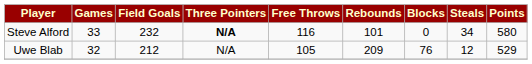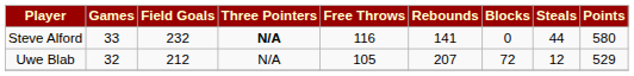 <table class="wikitable" width="00%">
 <tr align="center"  style="background:#990000;color:#FFFFCC;">
 <td><strong>Player</strong></td>
 <td><strong>Games</strong></td>
 <td><strong>Field Goals</strong></td>
 <td><strong>Three Pointers</strong></td>
 <td><strong>Free Throws</strong></td>
 <td><strong>Rebounds</strong></td>
 <td><strong>Blocks</strong></td>
 <td><strong>Steals</strong></td>
 <td><strong>Points</strong></td>
 </tr>
 <tr align="center" bgcolor="">
 <td>Steve Alford</td>
 <td>33</td>
 <td>232</td>
 <td><strong>N/A</strong></td>
 <td>116</td>
-<td>101</td>
+<td>141</td>
 <td>0</td>
-<td>34</td>
+<td>44</td>
 <td>580</td>
 </tr>
 <tr align="center" bgcolor="">
 <td>Uwe Blab</td>
 <td>32</td>
 <td>212</td>
 <td>N/A</td>
 <td>105</td>
-<td>209</td>
-<td>76</td>
+<td>207</td>
+<td>72</td>
 <td>12</td>
 <td>529</td>
 </tr>
 <tr align="center" bgcolor="">
 </tr>
 </table>
